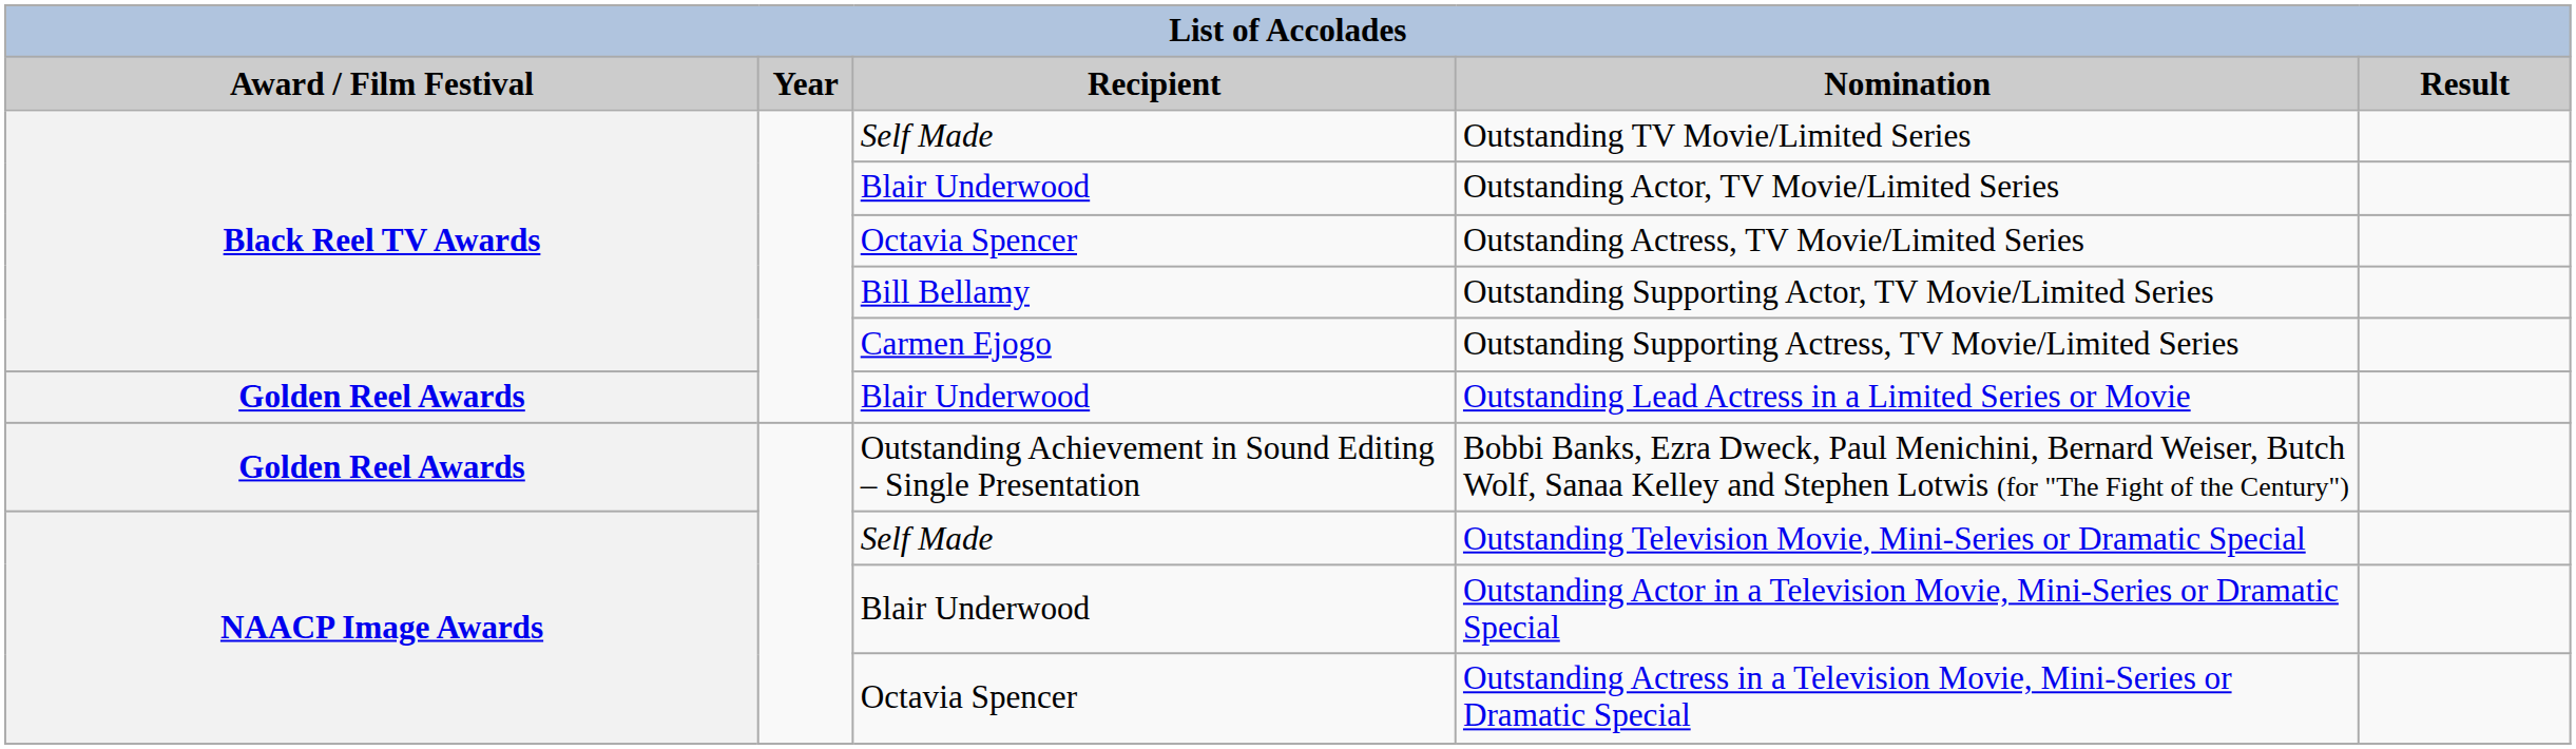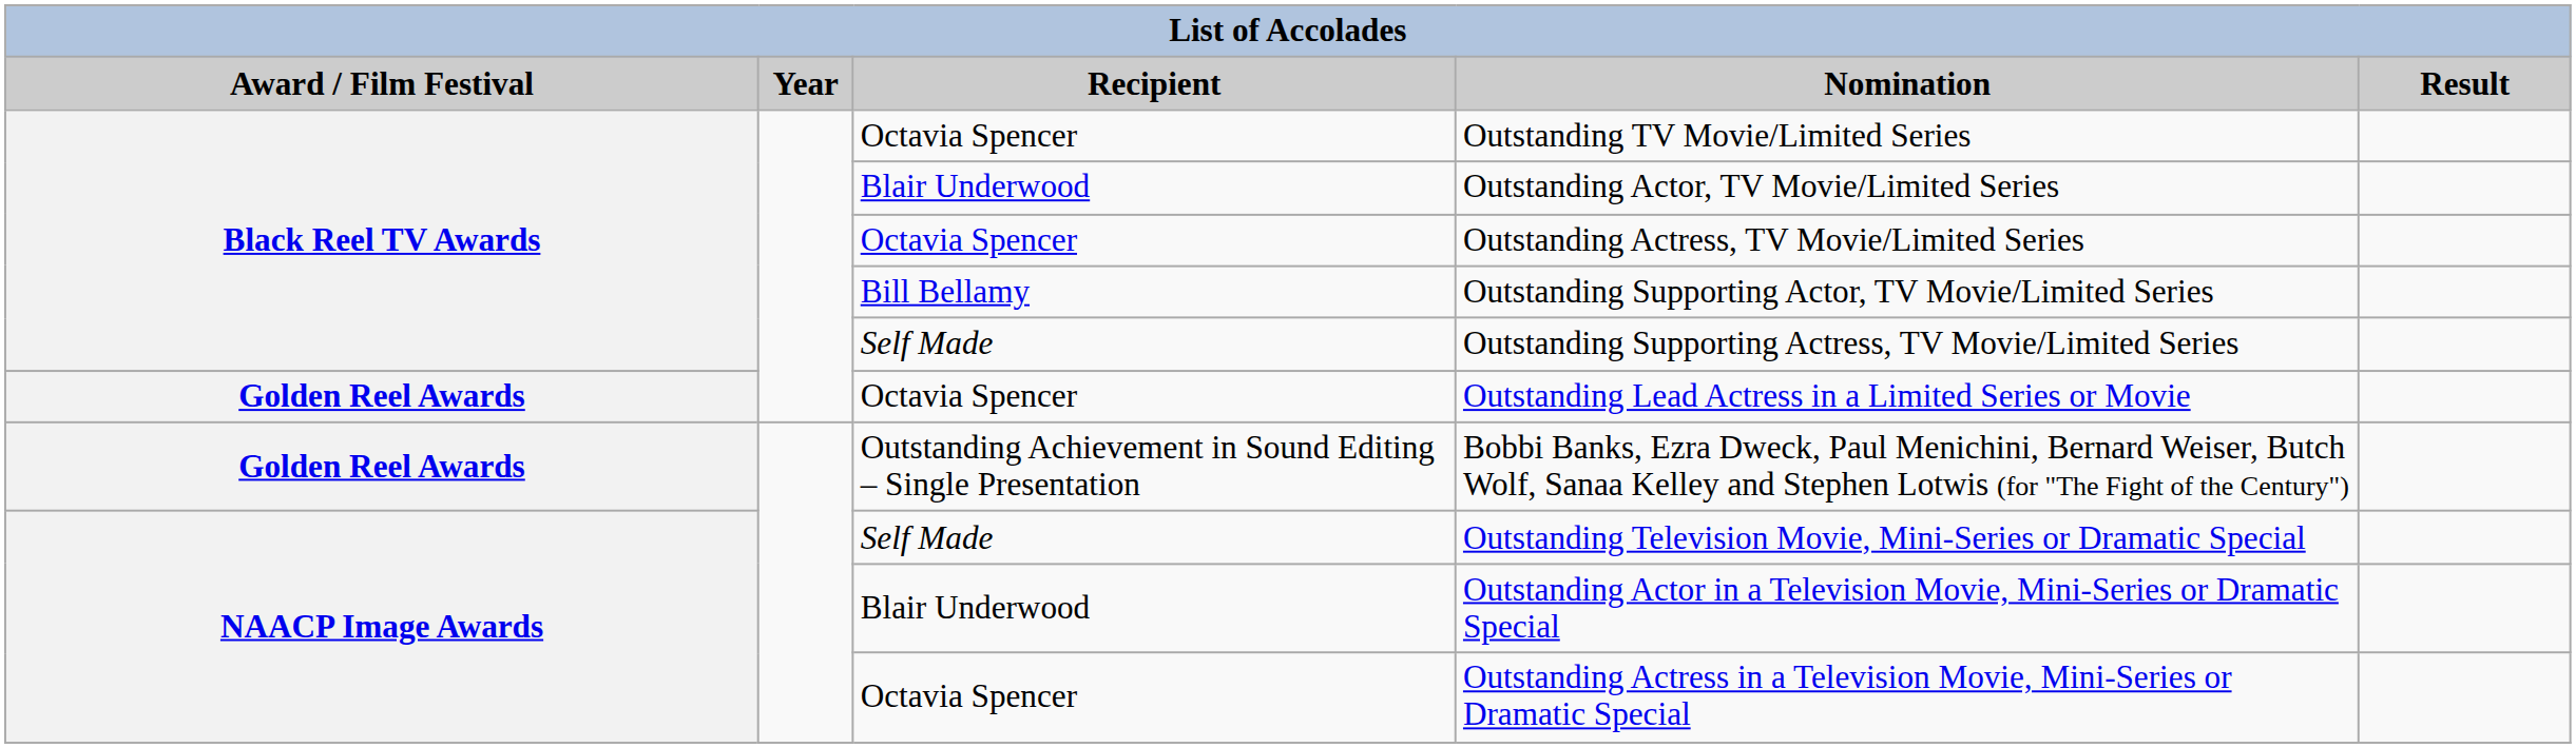 <table class="wikitable">
 <tr style="text-align:center;">
 <th colspan="5" style="background:#B0C4DE;">List of Accolades</th>
 </tr>
 <tr style="text-align:center;">
 <th style="background:#ccc; width:25%;">Award / Film Festival</th>
 <th style="background:#ccc; width:3%;">Year</th>
 <th style="background:#ccc; width:20%;">Recipient</th>
 <th style="background:#ccc; width:30%;">Nomination</th>
 <th style="background:#ccc; width:7%;">Result</th>
 </tr>
 <tr>
 <th rowspan="5"><a href='#'>Black Reel TV Awards</a></th>
 <td rowspan="6"></td>
-<td><em>Self Made</em></td>
+<td>Octavia Spencer</td>
 <td>Outstanding TV Movie/Limited Series</td>
 <td></td>
 </tr>
 <tr>
 <td><a href='#'>Blair Underwood</a></td>
 <td>Outstanding Actor, TV Movie/Limited Series</td>
 <td></td>
 </tr>
 <tr>
 <td><a href='#'>Octavia Spencer</a></td>
 <td>Outstanding Actress, TV Movie/Limited Series</td>
 <td></td>
 </tr>
 <tr>
 <td><a href='#'>Bill Bellamy</a></td>
 <td>Outstanding Supporting Actor, TV Movie/Limited Series</td>
 <td></td>
 </tr>
 <tr>
-<td><a href='#'>Carmen Ejogo</a></td>
+<td><em>Self Made</em></td>
 <td>Outstanding Supporting Actress, TV Movie/Limited Series</td>
 <td></td>
 </tr>
 <tr>
 <th rowspan="1"><a href='#'>Golden Reel Awards</a></th>
-<td><a href='#'>Blair Underwood</a></td>
+<td>Octavia Spencer</td>
 <td><a href='#'>Outstanding Lead Actress in a Limited Series or Movie</a></td>
 <td></td>
 </tr>
 <tr>
 <th rowspan="1"><a href='#'>Golden Reel Awards</a></th>
 <td rowspan="4"></td>
 <td>Outstanding Achievement in Sound Editing – Single Presentation</td>
 <td>Bobbi Banks, Ezra Dweck, Paul Menichini, Bernard Weiser, Butch Wolf, Sanaa Kelley and Stephen Lotwis <small>(for "The Fight of the Century")</small></td>
 <td></td>
 </tr>
 <tr>
 <th rowspan="3"><a href='#'>NAACP Image Awards</a></th>
 <td><em>Self Made</em></td>
 <td><a href='#'>Outstanding Television Movie, Mini-Series or Dramatic Special</a></td>
 <td></td>
 </tr>
 <tr>
 <td>Blair Underwood</td>
 <td><a href='#'>Outstanding Actor in a Television Movie, Mini-Series or Dramatic Special</a></td>
 <td></td>
 </tr>
 <tr>
 <td>Octavia Spencer</td>
 <td><a href='#'>Outstanding Actress in a Television Movie, Mini-Series or Dramatic Special</a></td>
 <td></td>
 </tr>
 </table>
